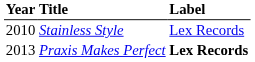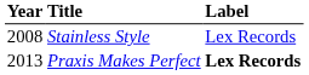 <table border=0 cellpadding=2 style="border-collapse:collapse;">
 <tr style="border-bottom:1px solid black;">
 <th align=left>Year</th>
 <th align=left>Title</th>
 <th align=left>Label</th>
 </tr>
 <tr>
-<td>2010</td>
+<td>2008</td>
 <td><em><a href='#'>Stainless Style</a></em></td>
 <td><a href='#'>Lex Records</a></td>
 </tr>
 <tr>
 <td>2013</td>
 <td><em><a href='#'>Praxis Makes Perfect</a></em></td>
 <td><strong>Lex Records</strong></td>
 </tr>
 </table>
